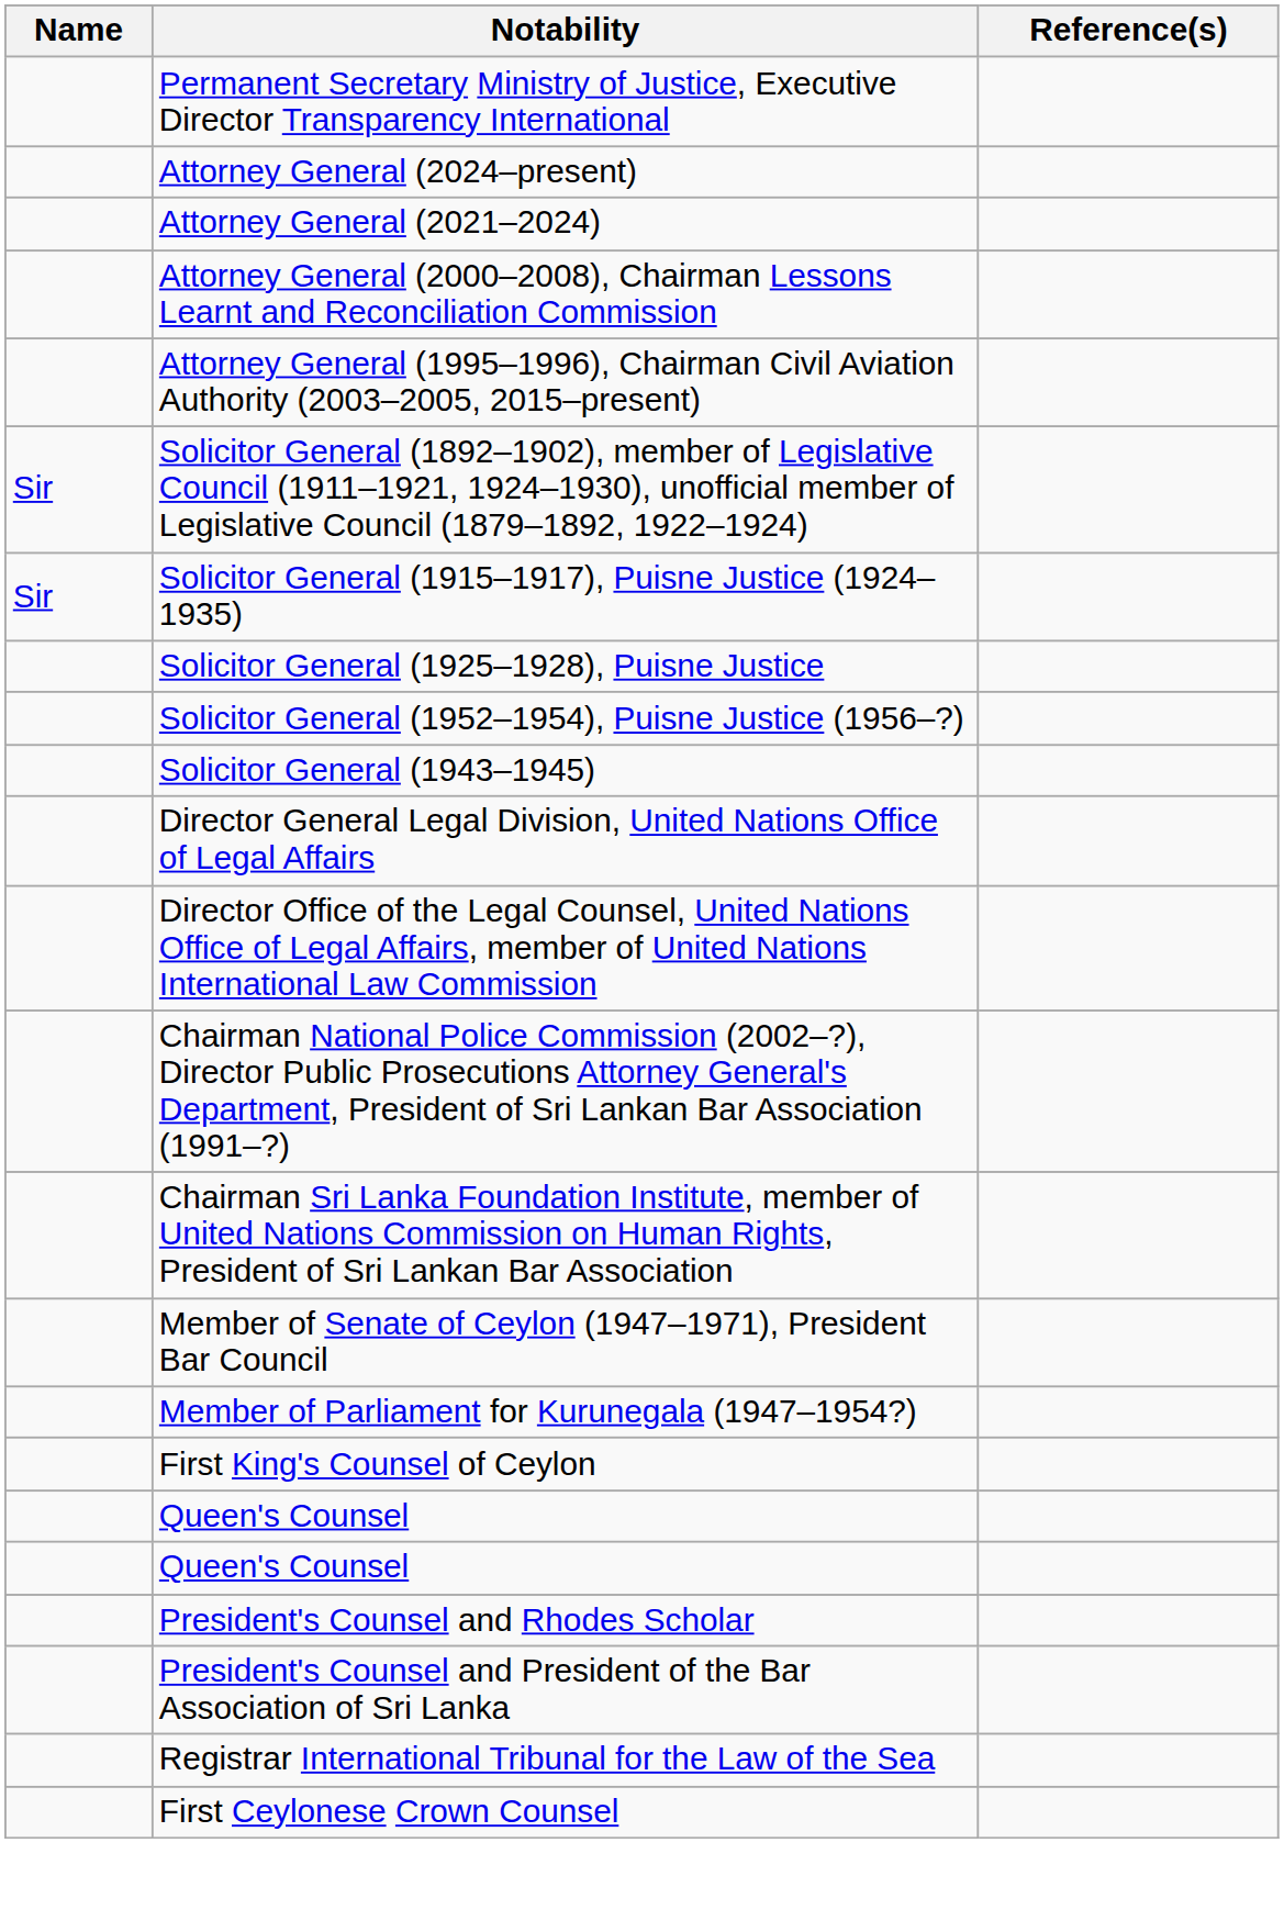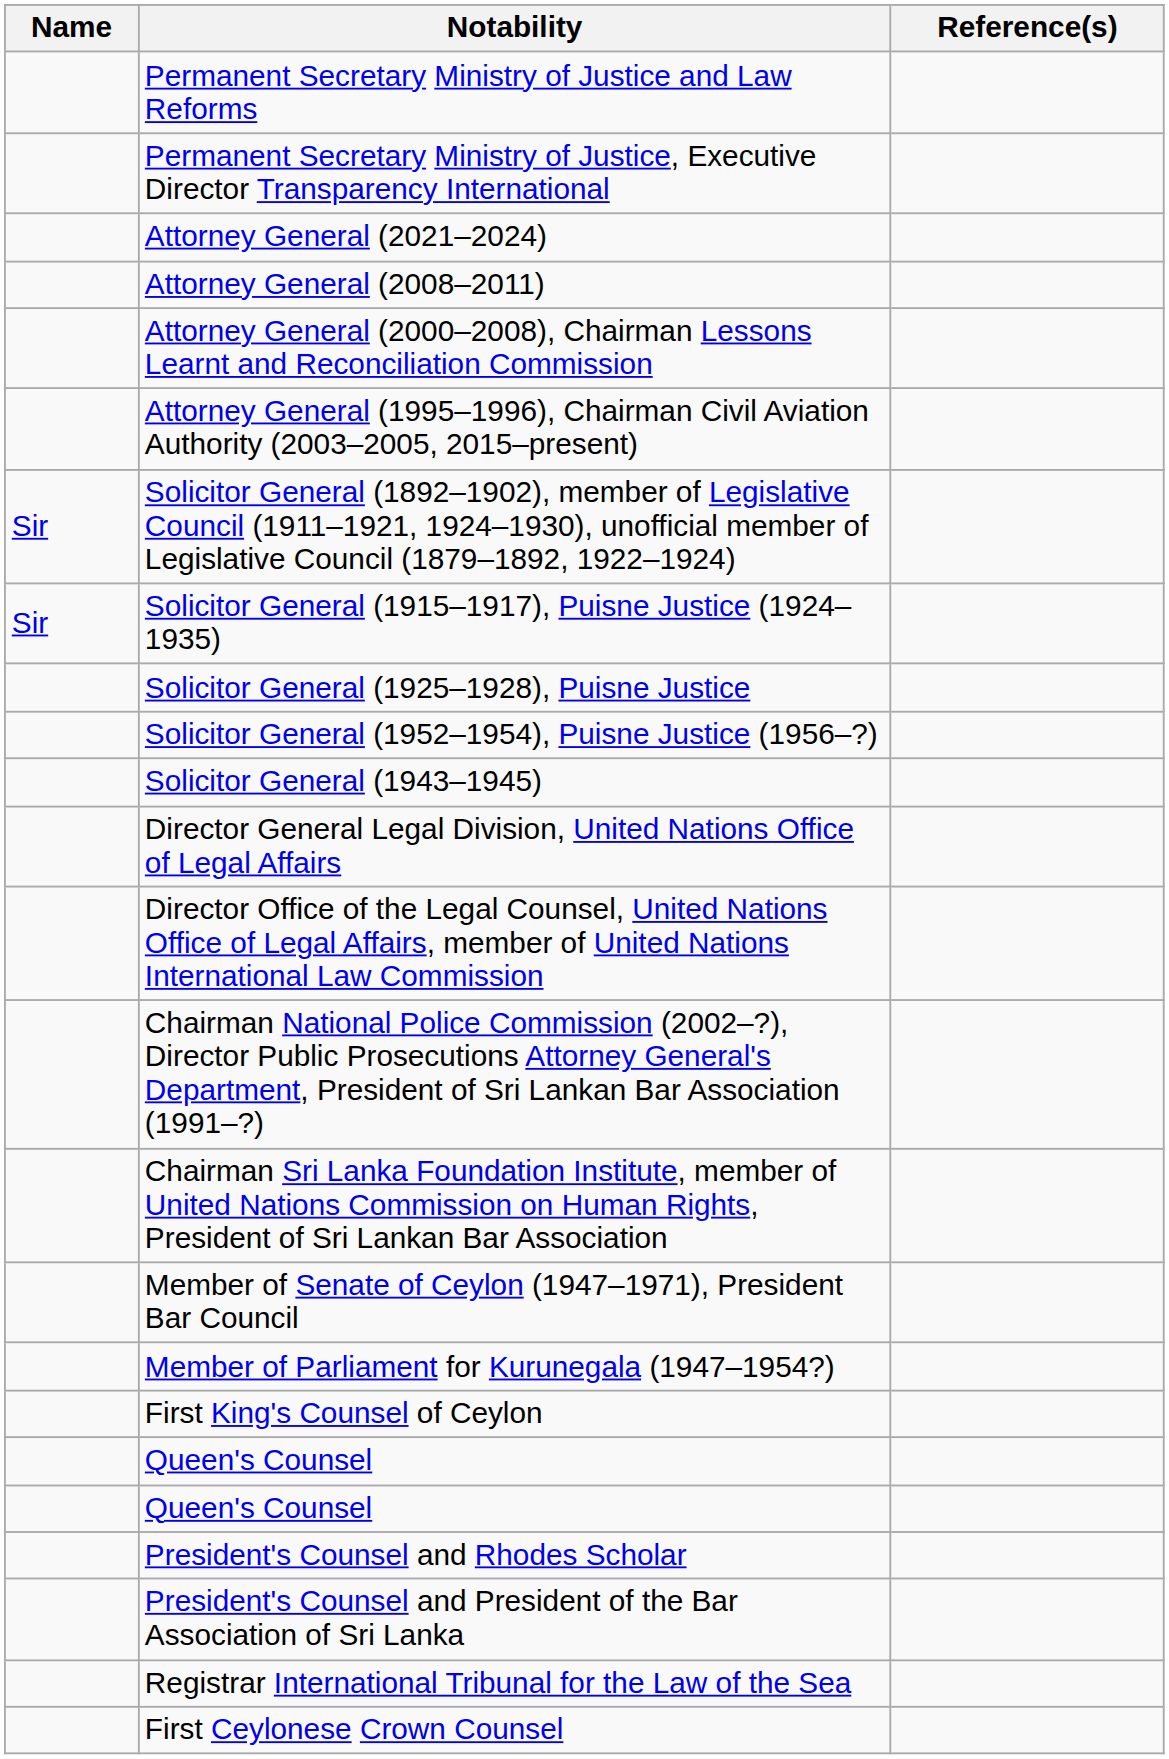 <table class="wikitable sortable" style="width:100%">
 <tr>
 <th style="width:*;">Name</th>
 <th style="width:65%;" class="unsortable">Notability</th>
 <th style="width:*;" class="unsortable">Reference(s)</th>
 </tr>
 <tr>
 <td></td>
+<td><a href='#'>Permanent Secretary</a> <a href='#'>Ministry of Justice and Law Reforms</a></td>
+<td style="text-align:center;"></td>
+</tr>
+<tr>
+<td></td>
 <td><a href='#'>Permanent Secretary</a> <a href='#'>Ministry of Justice</a>, Executive Director <a href='#'>Transparency International</a></td>
 <td style="text-align:center;"></td>
 </tr>
 <tr>
 <td></td>
-<td><a href='#'>Attorney General</a> (2024–present)</td>
+<td><a href='#'>Attorney General</a> (2021–2024)</td>
 <td style="text-align:center;"></td>
 </tr>
 <tr>
 <td></td>
-<td><a href='#'>Attorney General</a> (2021–2024)</td>
+<td><a href='#'>Attorney General</a> (2008–2011)</td>
 <td style="text-align:center;"></td>
 </tr>
 <tr>
 <td></td>
 <td><a href='#'>Attorney General</a> (2000–2008), Chairman <a href='#'>Lessons Learnt and Reconciliation Commission</a></td>
 <td style="text-align:center;"></td>
 </tr>
 <tr>
 <td></td>
 <td><a href='#'>Attorney General</a> (1995–1996), Chairman Civil Aviation Authority (2003–2005, 2015–present)</td>
 <td style="text-align:center;"></td>
 </tr>
 <tr>
 <td><a href='#'>Sir</a> </td>
 <td><a href='#'>Solicitor General</a> (1892–1902), member of <a href='#'>Legislative Council</a> (1911–1921, 1924–1930), unofficial member of Legislative Council (1879–1892, 1922–1924)</td>
 <td style="text-align:center;"></td>
 </tr>
 <tr>
 <td><a href='#'>Sir</a> </td>
 <td><a href='#'>Solicitor General</a> (1915–1917), <a href='#'>Puisne Justice</a> (1924–1935)</td>
 <td style="text-align:center;"></td>
 </tr>
 <tr>
 <td></td>
 <td><a href='#'>Solicitor General</a> (1925–1928), <a href='#'>Puisne Justice</a></td>
 <td style="text-align:center;"></td>
 </tr>
 <tr>
 <td></td>
 <td><a href='#'>Solicitor General</a> (1952–1954), <a href='#'>Puisne Justice</a> (1956–?)</td>
 <td style="text-align:center;"></td>
 </tr>
 <tr>
 <td></td>
 <td><a href='#'>Solicitor General</a> (1943–1945)</td>
 <td style="text-align:center;"></td>
 </tr>
 <tr>
 <td></td>
 <td>Director General Legal Division, <a href='#'>United Nations Office of Legal Affairs</a></td>
 <td style="text-align:center;"></td>
 </tr>
 <tr>
 <td></td>
 <td>Director Office of the Legal Counsel, <a href='#'>United Nations Office of Legal Affairs</a>, member of <a href='#'>United Nations International Law Commission</a></td>
 <td style="text-align:center;"></td>
 </tr>
 <tr>
 <td></td>
 <td>Chairman <a href='#'>National Police Commission</a> (2002–?), Director Public Prosecutions <a href='#'>Attorney General's Department</a>, President of Sri Lankan Bar Association (1991–?)</td>
 <td style="text-align:center;"></td>
 </tr>
 <tr>
 <td></td>
 <td>Chairman <a href='#'>Sri Lanka Foundation Institute</a>, member of <a href='#'>United Nations Commission on Human Rights</a>, President of Sri Lankan Bar Association</td>
 <td style="text-align:center;"></td>
 </tr>
 <tr>
 <td></td>
 <td>Member of <a href='#'>Senate of Ceylon</a> (1947–1971), President Bar Council</td>
 <td style="text-align:center;"></td>
 </tr>
 <tr>
 <td></td>
 <td><a href='#'>Member of Parliament</a> for <a href='#'>Kurunegala</a> (1947–1954?)</td>
 <td style="text-align:center;"></td>
 </tr>
 <tr>
 <td></td>
 <td>First <a href='#'>King's Counsel</a> of Ceylon</td>
 <td style="text-align:center;"></td>
 </tr>
 <tr>
 <td></td>
 <td><a href='#'>Queen's Counsel</a></td>
 <td style="text-align:center;"></td>
 </tr>
 <tr>
 <td></td>
 <td><a href='#'>Queen's Counsel</a></td>
 <td style="text-align:center;"></td>
 </tr>
 <tr>
 <td></td>
 <td><a href='#'>President's Counsel</a> and <a href='#'>Rhodes Scholar</a></td>
 <td style="text-align:center;"></td>
 </tr>
 <tr>
 <td></td>
 <td><a href='#'>President's Counsel</a> and President of the Bar Association of Sri Lanka</td>
 <td style="text-align:center;"></td>
 </tr>
 <tr>
 <td></td>
 <td>Registrar <a href='#'>International Tribunal for the Law of the Sea</a></td>
 <td style="text-align:center;"></td>
 </tr>
 <tr>
 <td></td>
 <td>First <a href='#'>Ceylonese</a> <a href='#'>Crown Counsel</a></td>
 <td style="text-align:center;"></td>
 </tr>
 </table>
